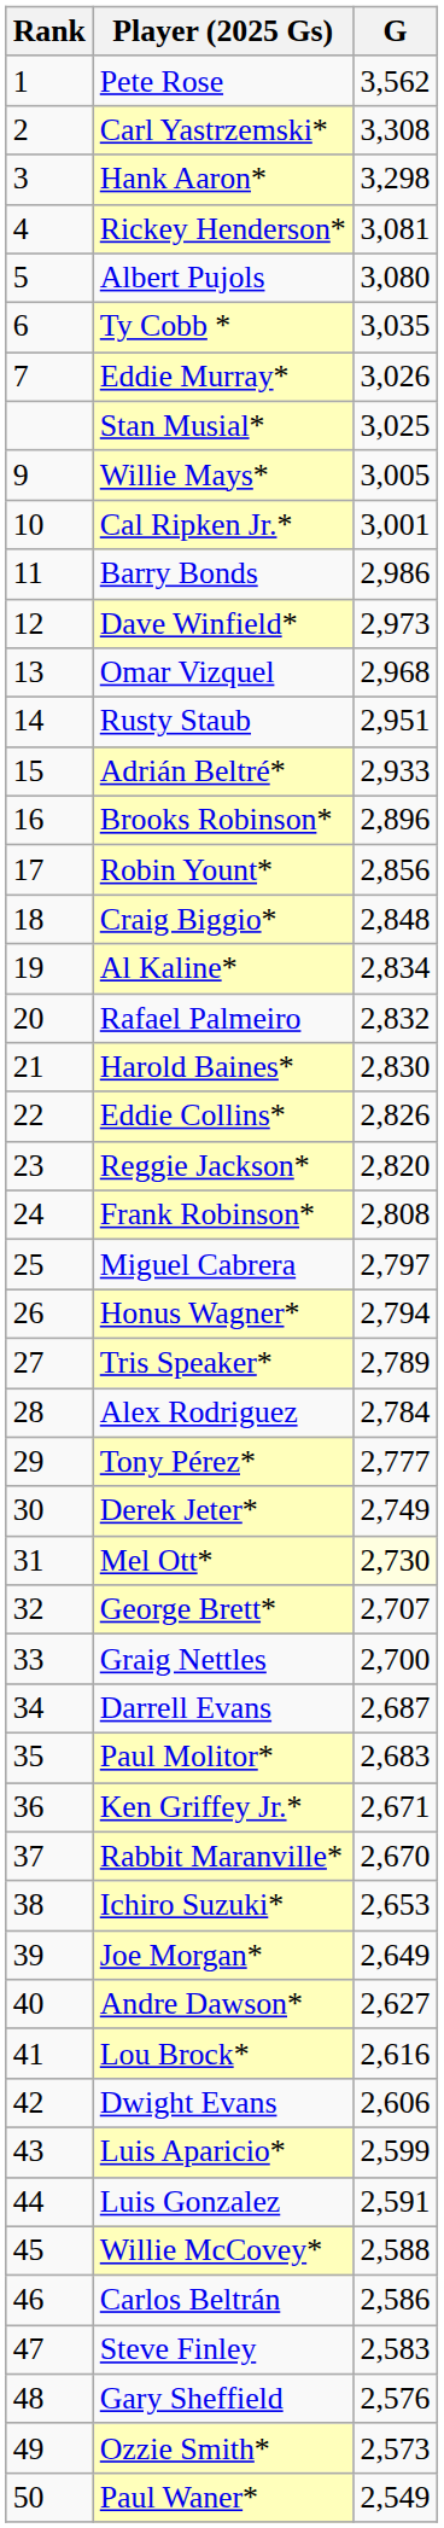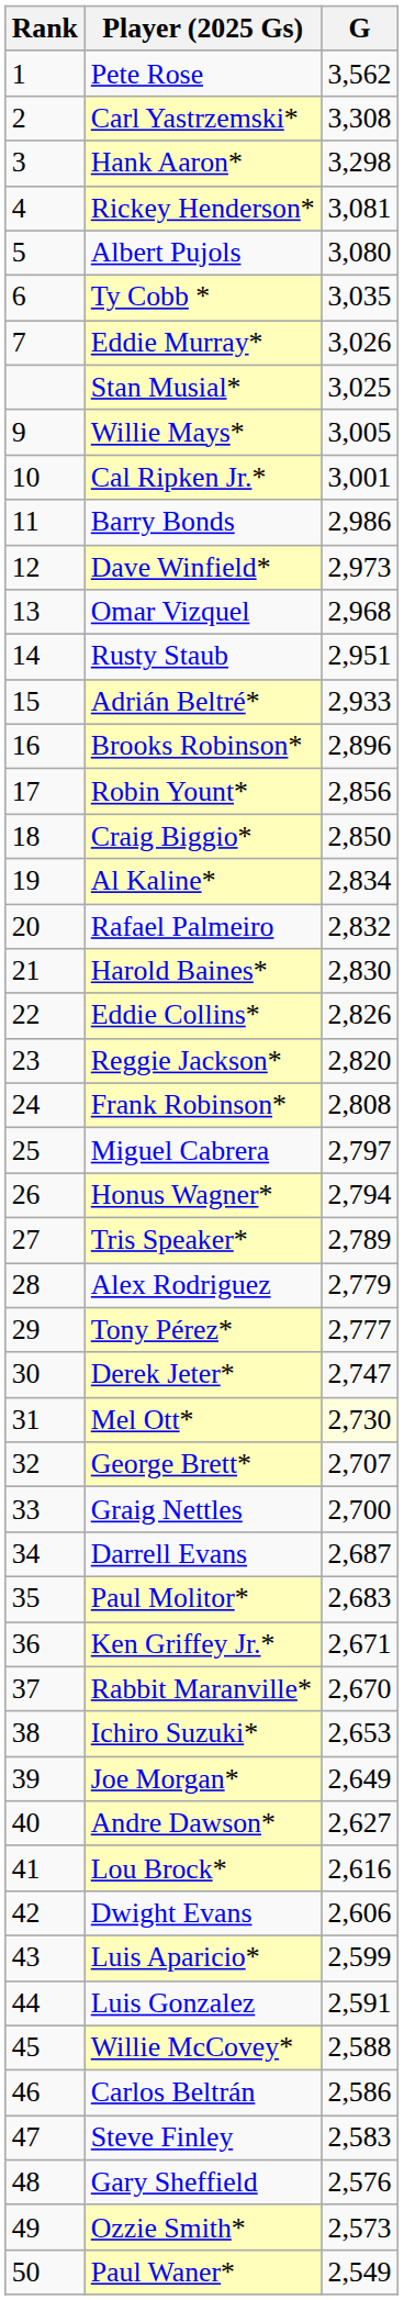 <table class="wikitable" style="float:left;">
 <tr style="white-space:nowrap;">
 <th>Rank</th>
 <th>Player (2025 Gs)</th>
 <th>G</th>
 </tr>
 <tr>
 <td>1</td>
 <td><a href='#'>Pete Rose</a></td>
 <td>3,562</td>
 </tr>
 <tr>
 <td>2</td>
 <td style="background:#ffffbb;"><a href='#'>Carl Yastrzemski</a>*</td>
 <td>3,308</td>
 </tr>
 <tr>
 <td>3</td>
 <td style="background:#ffffbb;"><a href='#'>Hank Aaron</a>*</td>
 <td>3,298</td>
 </tr>
 <tr>
 <td>4</td>
 <td style="background:#ffffbb;"><a href='#'>Rickey Henderson</a>*</td>
 <td>3,081</td>
 </tr>
 <tr>
 <td>5</td>
 <td><a href='#'>Albert Pujols</a></td>
 <td>3,080</td>
 </tr>
 <tr>
 <td>6</td>
 <td style="background:#ffffbb;"><a href='#'>Ty Cobb</a> *</td>
 <td>3,035</td>
 </tr>
 <tr>
 <td>7</td>
 <td style="background:#ffffbb;"><a href='#'>Eddie Murray</a>*</td>
 <td>3,026</td>
 </tr>
 <tr>
 <td></td>
 <td style="background:#ffffbb;"><a href='#'>Stan Musial</a>*</td>
 <td>3,025</td>
 </tr>
 <tr>
 <td>9</td>
 <td style="background:#ffffbb;"><a href='#'>Willie Mays</a>*</td>
 <td>3,005</td>
 </tr>
 <tr>
 <td>10</td>
 <td style="background:#ffffbb;"><a href='#'>Cal Ripken Jr.</a>*</td>
 <td>3,001</td>
 </tr>
 <tr>
 <td>11</td>
 <td><a href='#'>Barry Bonds</a></td>
 <td>2,986</td>
 </tr>
 <tr>
 <td>12</td>
 <td style="background:#ffffbb;"><a href='#'>Dave Winfield</a>*</td>
 <td>2,973</td>
 </tr>
 <tr>
 <td>13</td>
 <td><a href='#'>Omar Vizquel</a></td>
 <td>2,968</td>
 </tr>
 <tr>
 <td>14</td>
 <td><a href='#'>Rusty Staub</a></td>
 <td>2,951</td>
 </tr>
 <tr>
 <td>15</td>
 <td style="background:#ffffbb;"><a href='#'>Adrián Beltré</a>*</td>
 <td>2,933</td>
 </tr>
 <tr>
 <td>16</td>
 <td style="background:#ffffbb;"><a href='#'>Brooks Robinson</a>*</td>
 <td>2,896</td>
 </tr>
 <tr>
 <td>17</td>
 <td style="background:#ffffbb;"><a href='#'>Robin Yount</a>*</td>
 <td>2,856</td>
 </tr>
 <tr>
 <td>18</td>
 <td style="background:#ffffbb;"><a href='#'>Craig Biggio</a>*</td>
-<td>2,848</td>
+<td>2,850</td>
 </tr>
 <tr>
 <td>19</td>
 <td style="background:#ffffbb;"><a href='#'>Al Kaline</a>*</td>
 <td>2,834</td>
 </tr>
 <tr>
 <td>20</td>
 <td><a href='#'>Rafael Palmeiro</a></td>
 <td>2,832</td>
 </tr>
 <tr>
 <td>21</td>
 <td style="background:#ffffbb;"><a href='#'>Harold Baines</a>*</td>
 <td>2,830</td>
 </tr>
 <tr>
 <td>22</td>
 <td style="background:#ffffbb;"><a href='#'>Eddie Collins</a>*</td>
 <td>2,826</td>
 </tr>
 <tr>
 <td>23</td>
 <td style="background:#ffffbb;"><a href='#'>Reggie Jackson</a>*</td>
 <td>2,820</td>
 </tr>
 <tr>
 <td>24</td>
 <td style="background:#ffffbb;"><a href='#'>Frank Robinson</a>*</td>
 <td>2,808</td>
 </tr>
 <tr>
 <td>25</td>
 <td><a href='#'>Miguel Cabrera</a></td>
 <td>2,797</td>
 </tr>
 <tr>
 <td>26</td>
 <td style="background:#ffffbb;"><a href='#'>Honus Wagner</a>*</td>
 <td>2,794</td>
 </tr>
 <tr>
 <td>27</td>
 <td style="background:#ffffbb;"><a href='#'>Tris Speaker</a>*</td>
 <td>2,789</td>
 </tr>
 <tr>
 <td>28</td>
 <td><a href='#'>Alex Rodriguez</a></td>
-<td>2,784</td>
+<td>2,779</td>
 </tr>
 <tr>
 <td>29</td>
 <td style="background:#ffffbb;"><a href='#'>Tony Pérez</a>*</td>
 <td>2,777</td>
 </tr>
 <tr>
 <td>30</td>
 <td style="background:#ffffbb;"><a href='#'>Derek Jeter</a>*</td>
-<td>2,749</td>
+<td>2,747</td>
 </tr>
 <tr>
 <td>31</td>
 <td style="background:#ffffbb;"><a href='#'>Mel Ott</a>*</td>
 <td style="background: lightyellow;">2,730</td>
 </tr>
 <tr>
 <td>32</td>
 <td style="background:#ffffbb;"><a href='#'>George Brett</a>*</td>
 <td>2,707</td>
 </tr>
 <tr>
 <td>33</td>
 <td><a href='#'>Graig Nettles</a></td>
 <td>2,700</td>
 </tr>
 <tr>
 <td>34</td>
 <td><a href='#'>Darrell Evans</a></td>
 <td>2,687</td>
 </tr>
 <tr>
 <td>35</td>
 <td style="background:#ffffbb;"><a href='#'>Paul Molitor</a>*</td>
 <td>2,683</td>
 </tr>
 <tr>
 <td>36</td>
 <td style="background:#ffffbb;"><a href='#'>Ken Griffey Jr.</a>*</td>
 <td>2,671</td>
 </tr>
 <tr>
 <td>37</td>
 <td style="background:#ffffbb;"><a href='#'>Rabbit Maranville</a>*</td>
 <td>2,670</td>
 </tr>
 <tr>
 <td>38</td>
 <td style="background:#ffffbb;"><a href='#'>Ichiro Suzuki</a>*</td>
 <td>2,653</td>
 </tr>
 <tr>
 <td>39</td>
 <td style="background:#ffffbb;"><a href='#'>Joe Morgan</a>*</td>
 <td>2,649</td>
 </tr>
 <tr>
 <td>40</td>
 <td style="background:#ffffbb;"><a href='#'>Andre Dawson</a>*</td>
 <td>2,627</td>
 </tr>
 <tr>
 <td>41</td>
 <td style="background:#ffffbb;"><a href='#'>Lou Brock</a>*</td>
 <td>2,616</td>
 </tr>
 <tr>
 <td>42</td>
 <td><a href='#'>Dwight Evans</a></td>
 <td>2,606</td>
 </tr>
 <tr>
 <td>43</td>
 <td style="background:#ffffbb;"><a href='#'>Luis Aparicio</a>*</td>
 <td>2,599</td>
 </tr>
 <tr>
 <td>44</td>
 <td><a href='#'>Luis Gonzalez</a></td>
 <td>2,591</td>
 </tr>
 <tr>
 <td>45</td>
 <td style="background:#ffffbb;"><a href='#'>Willie McCovey</a>*</td>
 <td>2,588</td>
 </tr>
 <tr>
 <td>46</td>
 <td><a href='#'>Carlos Beltrán</a></td>
 <td>2,586</td>
 </tr>
 <tr>
 <td>47</td>
 <td><a href='#'>Steve Finley</a></td>
 <td>2,583</td>
 </tr>
 <tr>
 <td>48</td>
 <td><a href='#'>Gary Sheffield</a></td>
 <td>2,576</td>
 </tr>
 <tr>
 <td>49</td>
 <td style="background:#ffffbb;"><a href='#'>Ozzie Smith</a>*</td>
 <td>2,573</td>
 </tr>
 <tr>
 <td>50</td>
 <td style="background:#ffffbb;"><a href='#'>Paul Waner</a>*</td>
 <td>2,549</td>
 </tr>
 </table>
